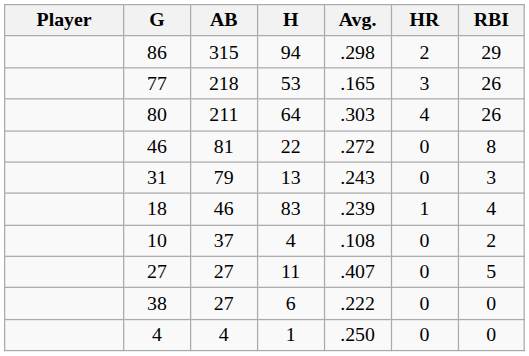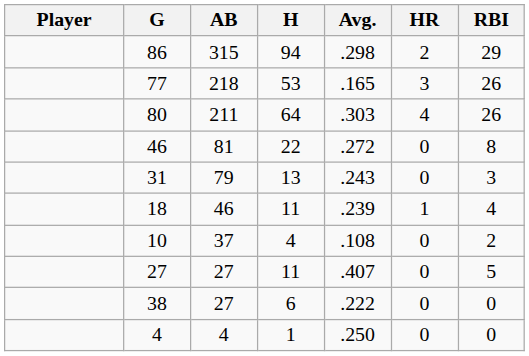 <table class="wikitable sortable">
 <tr>
 <th bgcolor="#DDDDFF" width="16%">Player</th>
 <th bgcolor="#DDDDFF" width="9%">G</th>
 <th bgcolor="#DDDDFF" width="9%">AB</th>
 <th bgcolor="#DDDDFF" width="9%">H</th>
 <th bgcolor="#DDDDFF" width="9%">Avg.</th>
 <th bgcolor="#DDDDFF" width="9%">HR</th>
 <th bgcolor="#DDDDFF" width="9%">RBI</th>
 </tr>
 <tr align="center">
 <td></td>
 <td>86</td>
 <td>315</td>
 <td>94</td>
 <td>.298</td>
 <td>2</td>
 <td>29</td>
 </tr>
 <tr align="center">
 <td></td>
 <td>77</td>
 <td>218</td>
 <td>53</td>
 <td>.165</td>
 <td>3</td>
 <td>26</td>
 </tr>
 <tr align="center">
 <td></td>
 <td>80</td>
 <td>211</td>
 <td>64</td>
 <td>.303</td>
 <td>4</td>
 <td>26</td>
 </tr>
 <tr align="center">
 <td></td>
 <td>46</td>
 <td>81</td>
 <td>22</td>
 <td>.272</td>
 <td>0</td>
 <td>8</td>
 </tr>
 <tr align="center">
 <td></td>
 <td>31</td>
 <td>79</td>
 <td>13</td>
 <td>.243</td>
 <td>0</td>
 <td>3</td>
 </tr>
 <tr align="center">
 <td></td>
 <td>18</td>
 <td>46</td>
-<td>83</td>
+<td>11</td>
 <td>.239</td>
 <td>1</td>
 <td>4</td>
 </tr>
 <tr align="center">
 <td></td>
 <td>10</td>
 <td>37</td>
 <td>4</td>
 <td>.108</td>
 <td>0</td>
 <td>2</td>
 </tr>
 <tr align="center">
 <td></td>
 <td>27</td>
 <td>27</td>
 <td>11</td>
 <td>.407</td>
 <td>0</td>
 <td>5</td>
 </tr>
 <tr align="center">
 <td></td>
 <td>38</td>
 <td>27</td>
 <td>6</td>
 <td>.222</td>
 <td>0</td>
 <td>0</td>
 </tr>
 <tr align="center">
 <td></td>
 <td>4</td>
 <td>4</td>
 <td>1</td>
 <td>.250</td>
 <td>0</td>
 <td>0</td>
 </tr>
 </table>
